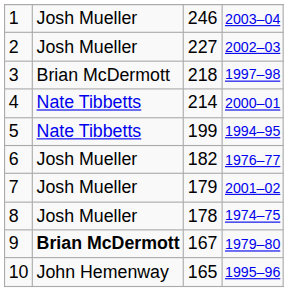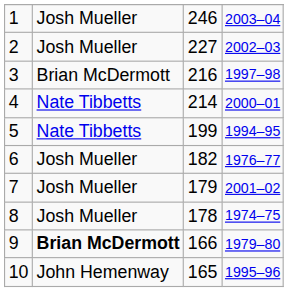 <table class="wikitable">
 <tr>
 </tr>
 <tr>
 <td>1</td>
 <td>Josh Mueller</td>
 <td>246</td>
 <td style="font-size:80%;"><a href='#'>2003–04</a></td>
 </tr>
 <tr>
 <td>2</td>
 <td>Josh Mueller</td>
 <td>227</td>
 <td style="font-size:80%;"><a href='#'>2002–03</a></td>
 </tr>
 <tr>
 <td>3</td>
 <td>Brian McDermott</td>
-<td>218</td>
+<td>216</td>
 <td style="font-size:80%;"><a href='#'>1997–98</a></td>
 </tr>
 <tr>
 <td>4</td>
 <td><a href='#'>Nate Tibbetts</a></td>
 <td>214</td>
 <td style="font-size:80%;"><a href='#'>2000–01</a></td>
 </tr>
 <tr>
 <td>5</td>
 <td><a href='#'>Nate Tibbetts</a></td>
 <td>199</td>
 <td style="font-size:80%;"><a href='#'>1994–95</a></td>
 </tr>
 <tr>
 <td>6</td>
 <td>Josh Mueller</td>
 <td>182</td>
 <td style="font-size:80%;"><a href='#'>1976–77</a></td>
 </tr>
 <tr>
 <td>7</td>
 <td>Josh Mueller</td>
 <td>179</td>
 <td style="font-size:80%;"><a href='#'>2001–02</a></td>
 </tr>
 <tr>
 <td>8</td>
 <td>Josh Mueller</td>
 <td>178</td>
 <td style="font-size:80%;"><a href='#'>1974–75</a></td>
 </tr>
 <tr>
 <td>9</td>
 <td><strong>Brian McDermott</strong></td>
-<td>167</td>
+<td>166</td>
 <td style="font-size:80%;"><a href='#'>1979–80</a></td>
 </tr>
 <tr>
 <td>10</td>
 <td>John Hemenway</td>
 <td>165</td>
 <td style="font-size:80%;"><a href='#'>1995–96</a></td>
 </tr>
 </table>
